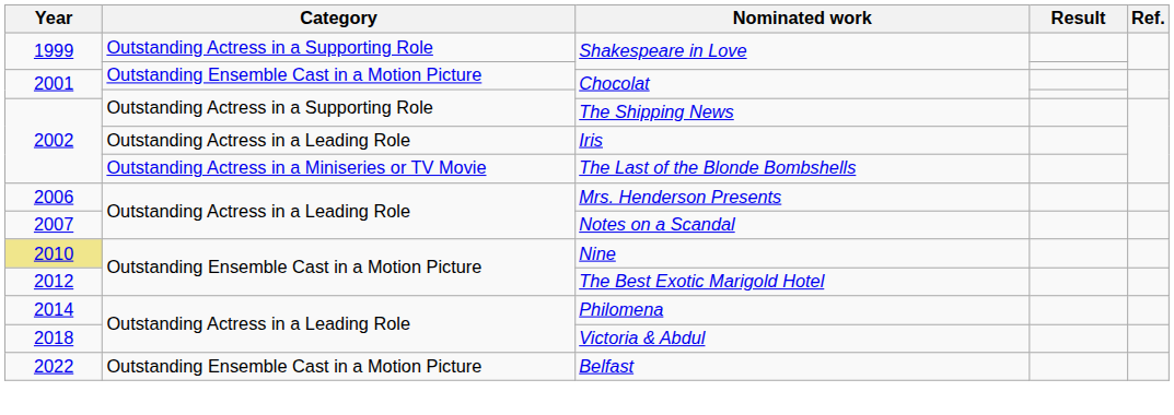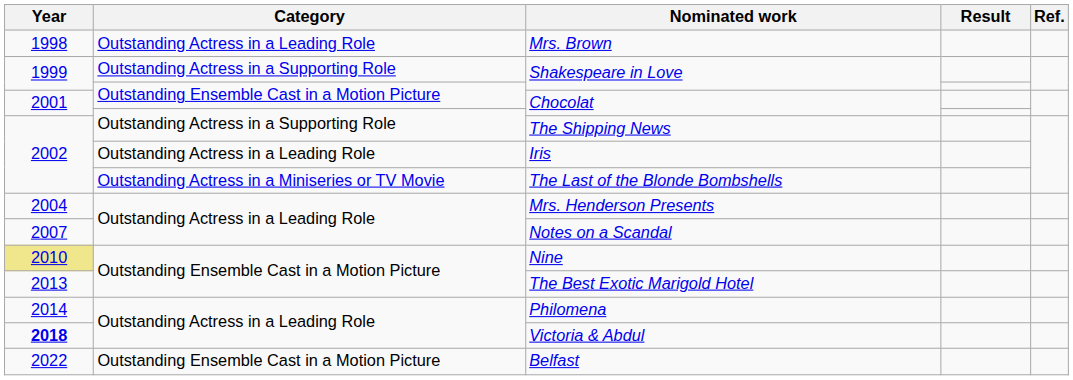 <table class=wikitable>
 <tr>
 <th scope="col" style="width:5em;">Year</th>
 <th scope="col" style="width:26em;">Category</th>
 <th scope="col" style="width:25em;">Nominated work</th>
 <th scope="col" style="width:5em;">Result</th>
 <th>Ref.</th>
+</tr>
+<tr>
+<td style="text-align:center;"><a href='#'>1998</a></td>
+<td><a href='#'>Outstanding Actress in a Leading Role</a></td>
+<td><em><a href='#'>Mrs. Brown</a></em></td>
+<td></td>
+<td style="text-align:center;"></td>
 </tr>
 <tr>
 <td style="text-align:center;", rowspan=2><a href='#'>1999</a></td>
 <td><a href='#'>Outstanding Actress in a Supporting Role</a></td>
 <td rowspan=2><em><a href='#'>Shakespeare in Love</a></em></td>
 <td></td>
 <td style="text-align:center;", rowspan=2></td>
 </tr>
 <tr>
 <td rowspan=2><a href='#'>Outstanding Ensemble Cast in a Motion Picture</a> </td>
 <td></td>
 </tr>
 <tr>
 <td style="text-align:center;", rowspan=2><a href='#'>2001</a></td>
 <td rowspan=2><em><a href='#'>Chocolat</a></em></td>
 <td></td>
 <td style="text-align:center;", rowspan=2></td>
 </tr>
 <tr>
 <td rowspan=2>Outstanding Actress in a Supporting Role</td>
 <td></td>
 </tr>
 <tr>
 <td style="text-align:center;", rowspan=3><a href='#'>2002</a></td>
 <td><em><a href='#'>The Shipping News</a></em></td>
 <td></td>
 <td style="text-align:center;", rowspan=3></td>
 </tr>
 <tr>
 <td>Outstanding Actress in a Leading Role</td>
 <td><em><a href='#'>Iris</a></em></td>
 <td></td>
 </tr>
 <tr>
 <td><a href='#'>Outstanding Actress in a Miniseries or TV Movie</a></td>
 <td><em><a href='#'>The Last of the Blonde Bombshells</a></em></td>
 <td></td>
 </tr>
 <tr>
-<td style="text-align:center;"><a href='#'>2006</a></td>
+<td style="text-align:center;"><a href='#'>2004</a></td>
 <td rowspan=2>Outstanding Actress in a Leading Role</td>
 <td><em><a href='#'>Mrs. Henderson Presents</a></em></td>
 <td></td>
 <td style="text-align:center;"></td>
 </tr>
 <tr>
 <td style="text-align:center;"><a href='#'>2007</a></td>
 <td><em><a href='#'>Notes on a Scandal</a></em></td>
 <td></td>
 <td style="text-align:center;"></td>
 </tr>
 <tr>
 <td style="background: khaki; text-align:center;"><a href='#'>2010</a></td>
 <td rowspan=2>Outstanding Ensemble Cast in a Motion Picture </td>
 <td><em><a href='#'>Nine</a></em></td>
 <td></td>
 <td style="text-align:center;"></td>
 </tr>
 <tr>
-<td style="text-align:center;"><a href='#'>2012</a></td>
+<td style="text-align:center;"><a href='#'>2013</a></td>
 <td><em><a href='#'>The Best Exotic Marigold Hotel</a></em></td>
 <td></td>
 <td style="text-align:center;"></td>
 </tr>
 <tr>
 <td style="text-align:center;"><a href='#'>2014</a></td>
 <td rowspan=2>Outstanding Actress in a Leading Role</td>
 <td><em><a href='#'>Philomena</a></em></td>
 <td></td>
 <td style="text-align:center;"></td>
 </tr>
 <tr>
-<td style="text-align:center;"><a href='#'>2018</a></td>
+<td style="text-align:center;"><strong><a href='#'>2018</a></strong></td>
 <td><em><a href='#'>Victoria & Abdul</a></em></td>
 <td></td>
 <td style="text-align:center;"></td>
 </tr>
 <tr>
 <td style="text-align:center;"><a href='#'>2022</a></td>
 <td>Outstanding Ensemble Cast in a Motion Picture </td>
 <td><em><a href='#'>Belfast</a></em></td>
 <td></td>
 <td style="text-align:center;"></td>
 </tr>
 </table>
